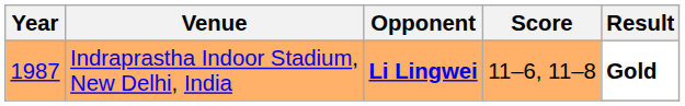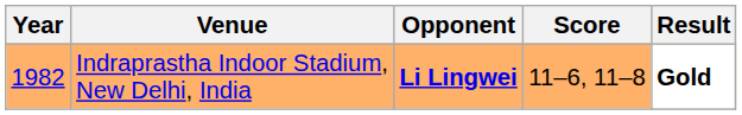 <table class="sortable wikitable" style="font-size: 90%;">
 <tr>
 <th>Year</th>
 <th>Venue</th>
 <th>Opponent</th>
 <th>Score</th>
 <th>Result</th>
 </tr>
 <tr style="background:#FFB069">
-<td align="center"><a href='#'>1987</a></td>
+<td align="center"><a href='#'>1982</a></td>
 <td align="left"><a href='#'>Indraprastha Indoor Stadium</a>, <br><a href='#'>New Delhi</a>, <a href='#'>India</a></td>
 <td align="left"><strong> <a href='#'>Li Lingwei</a></strong></td>
 <td align="left">11–6, 11–8</td>
 <td style="text-align:left; background:white"> <strong>Gold</strong></td>
 </tr>
 </table>
